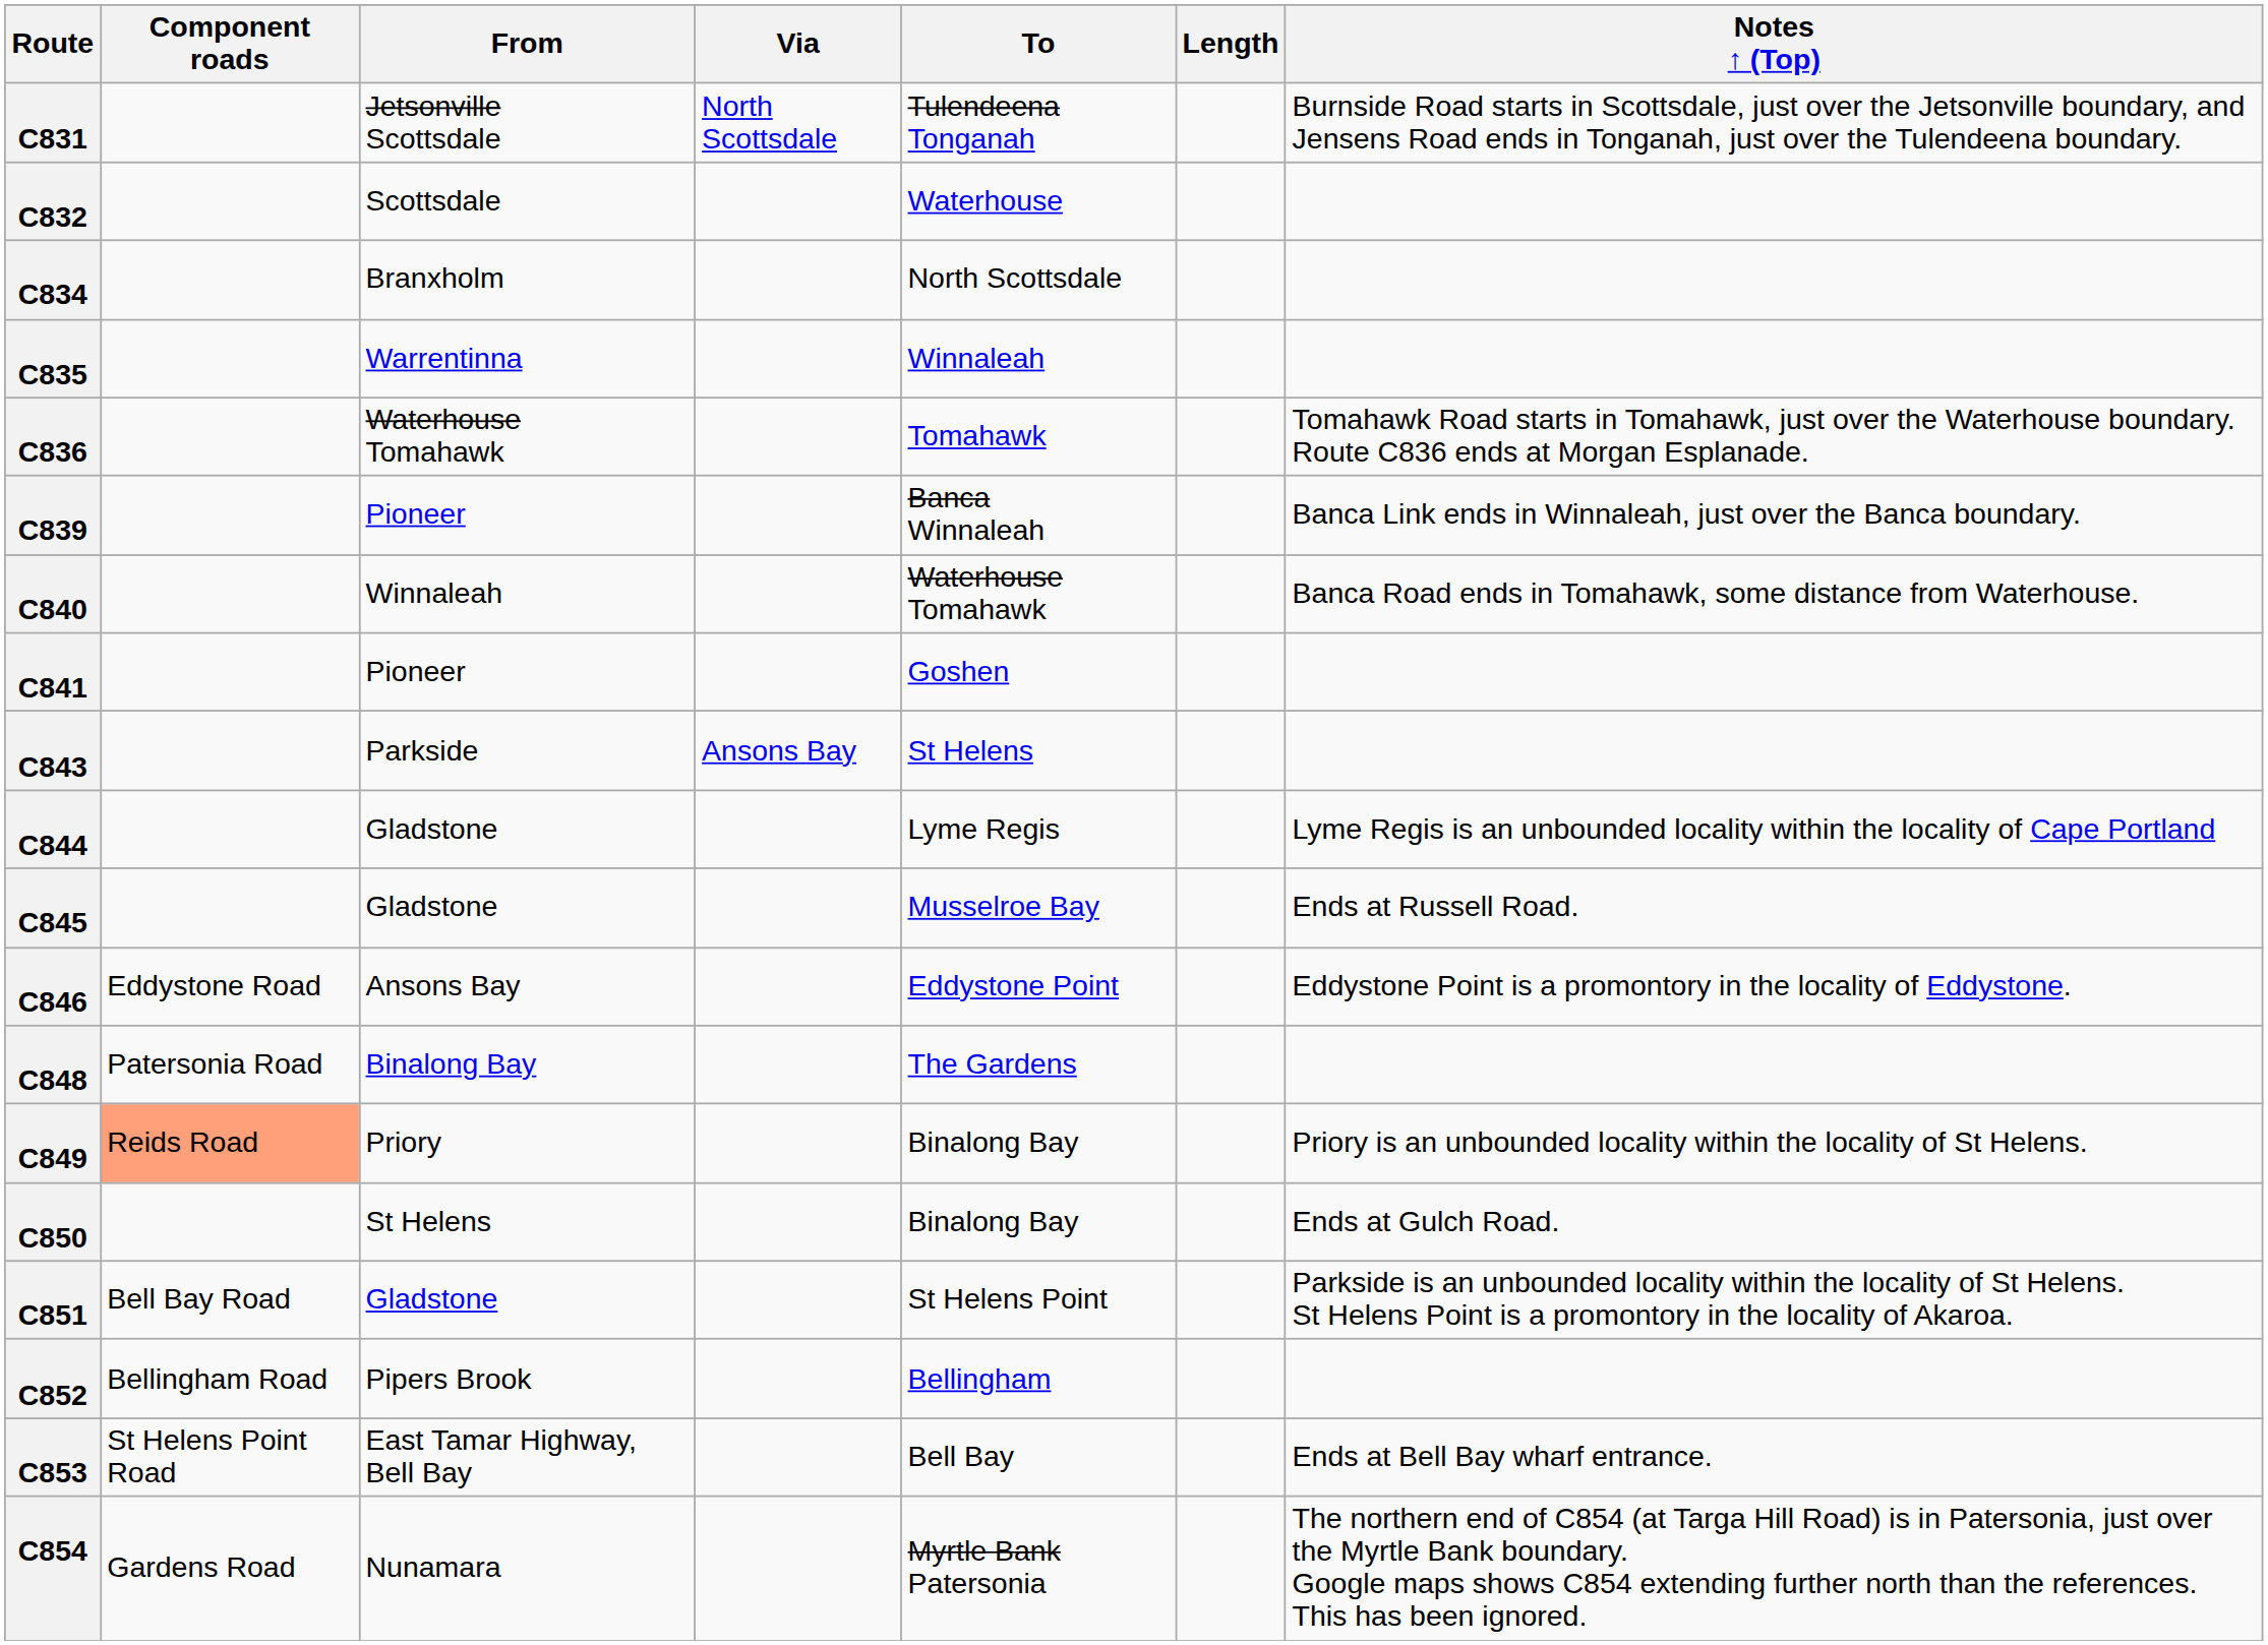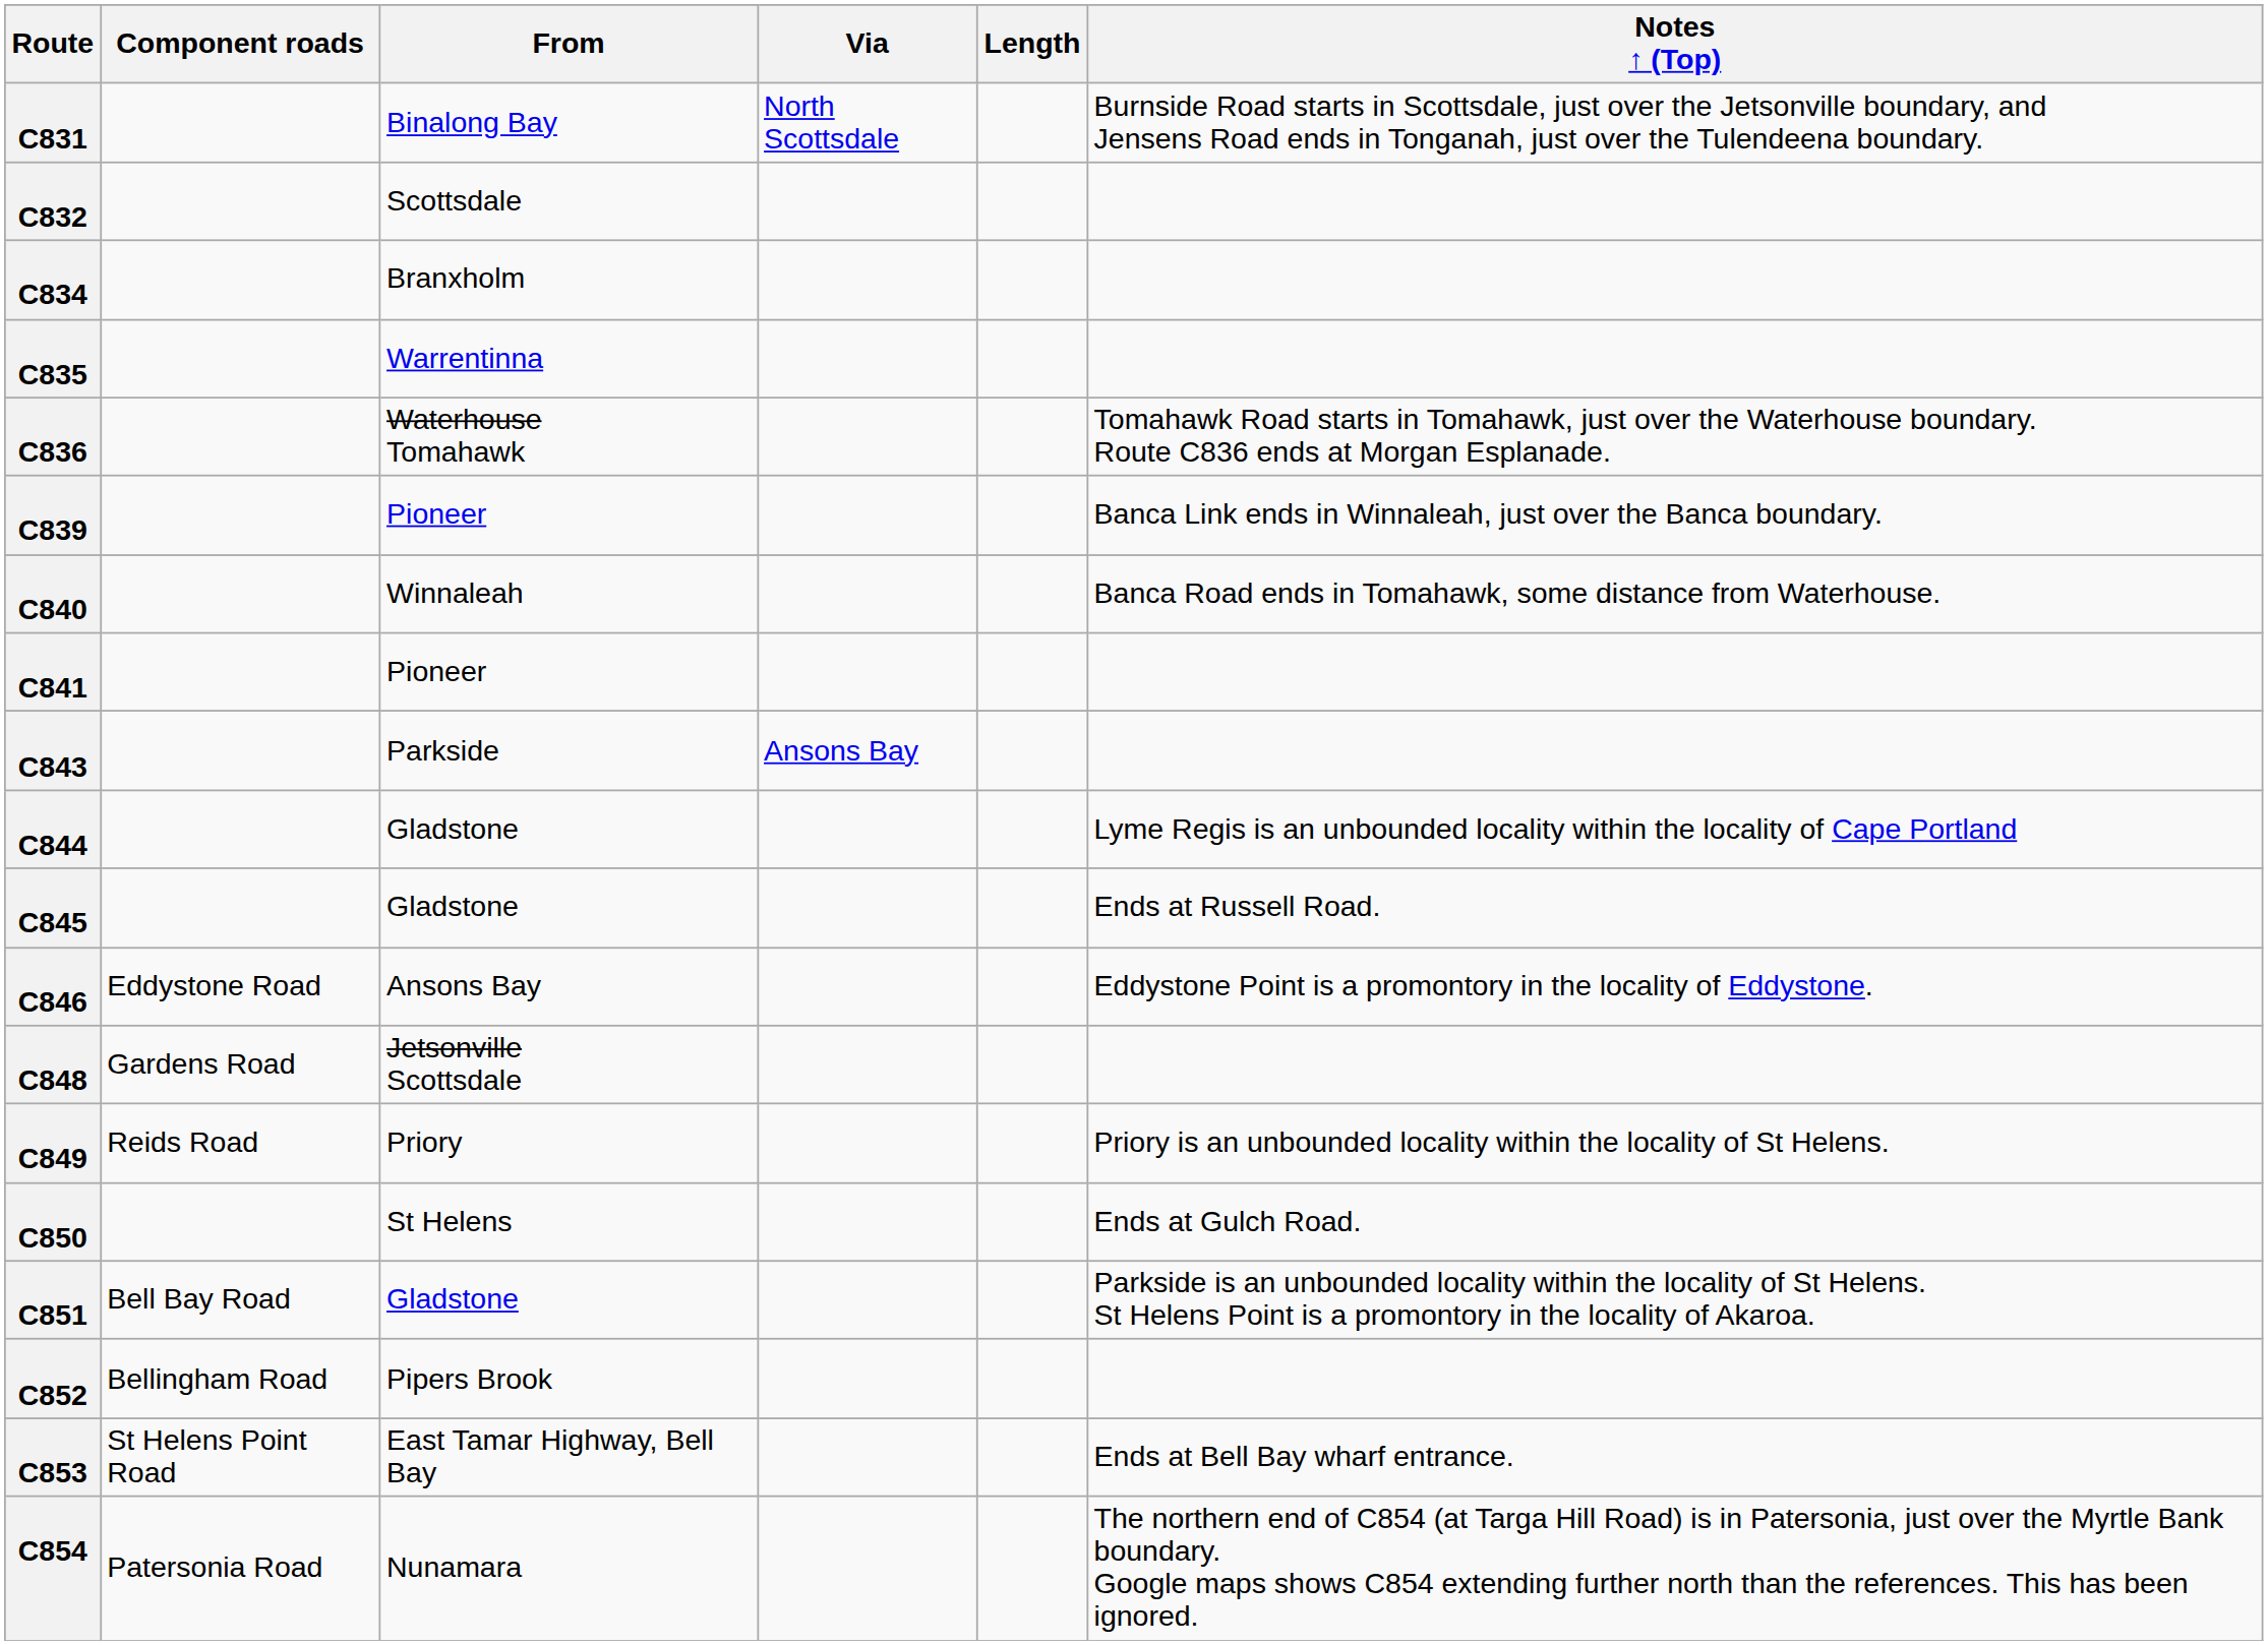 <table class="wikitable">
 <tr>
 <th scope="col">Route</th>
 <th scope="col">Component roads</th>
 <th scope="col">From</th>
 <th scope="col">Via</th>
-<th scope="col">To</th>
 <th scope="col">Length</th>
 <th scope="col">Notes<br><a href='#'>↑ (Top)</a></th>
 </tr>
 <tr>
 <th style="vertical-align:top; white-space:nowrap;"><br>C831</th>
 <td></td>
-<td> <s>Jetsonville</s> <br> Scottsdale</td>
+<td><a href='#'>Binalong Bay</a></td>
 <td><a href='#'>North Scottsdale</a></td>
-<td> <s>Tulendeena</s> <br> <a href='#'>Tonganah</a></td>
 <td></td>
 <td> Burnside Road starts in Scottsdale, just over the Jetsonville boundary, and <br> Jensens Road ends in Tonganah, just over the Tulendeena boundary.</td>
 </tr>
 <tr>
 <th style="vertical-align:top; white-space:nowrap;"><br>C832</th>
 <td></td>
 <td>Scottsdale</td>
 <td></td>
-<td><a href='#'>Waterhouse</a></td>
 <td></td>
 <td></td>
 </tr>
 <tr>
 <th style="vertical-align:top; white-space:nowrap;"><br>C834</th>
 <td></td>
 <td>Branxholm</td>
 <td></td>
-<td>North Scottsdale</td>
 <td></td>
 <td></td>
 </tr>
 <tr>
 <th style="vertical-align:top; white-space:nowrap;"><br>C835</th>
 <td></td>
 <td><a href='#'>Warrentinna</a></td>
 <td></td>
-<td><a href='#'>Winnaleah</a></td>
 <td></td>
 <td></td>
 </tr>
 <tr>
 <th style="vertical-align:top; white-space:nowrap;"><br>C836</th>
 <td></td>
 <td> <s>Waterhouse</s> <br> Tomahawk</td>
 <td></td>
-<td><a href='#'>Tomahawk</a></td>
 <td></td>
 <td>Tomahawk Road starts in Tomahawk, just over the Waterhouse boundary. <br> Route C836 ends at Morgan Esplanade.</td>
 </tr>
 <tr>
 <th style="vertical-align:top; white-space:nowrap;"><br>C839</th>
 <td></td>
 <td><a href='#'>Pioneer</a></td>
 <td></td>
-<td> <s>Banca</s> <br> Winnaleah</td>
 <td></td>
 <td>Banca Link ends in Winnaleah, just over the Banca boundary.</td>
 </tr>
 <tr>
 <th style="vertical-align:top; white-space:nowrap;"><br>C840</th>
 <td></td>
 <td>Winnaleah</td>
 <td></td>
-<td> <s>Waterhouse</s> Tomahawk</td>
 <td></td>
 <td>Banca Road ends in Tomahawk, some distance from Waterhouse.</td>
 </tr>
 <tr>
 <th style="vertical-align:top; white-space:nowrap;"><br>C841</th>
 <td></td>
 <td>Pioneer</td>
 <td></td>
-<td><a href='#'>Goshen</a></td>
 <td></td>
 <td></td>
 </tr>
 <tr>
 <th style="vertical-align:top; white-space:nowrap;"><br>C843</th>
 <td></td>
 <td>Parkside</td>
 <td><a href='#'>Ansons Bay</a></td>
-<td><a href='#'>St Helens</a></td>
 <td></td>
 <td></td>
 </tr>
 <tr>
 <th style="vertical-align:top; white-space:nowrap;"><br>C844</th>
 <td></td>
 <td>Gladstone</td>
 <td></td>
-<td>Lyme Regis</td>
 <td></td>
 <td>Lyme Regis is an unbounded locality within the locality of <a href='#'>Cape Portland</a></td>
 </tr>
 <tr>
 <th style="vertical-align:top; white-space:nowrap;"><br>C845</th>
 <td></td>
 <td>Gladstone</td>
 <td></td>
-<td><a href='#'>Musselroe Bay</a></td>
 <td></td>
 <td>Ends at Russell Road.</td>
 </tr>
 <tr>
 <th style="vertical-align:top; white-space:nowrap;"><br>C846</th>
 <td>Eddystone Road</td>
 <td>Ansons Bay</td>
 <td></td>
-<td><a href='#'>Eddystone Point</a></td>
 <td></td>
 <td>Eddystone Point is a promontory in the locality of <a href='#'>Eddystone</a>.</td>
 </tr>
 <tr>
 <th style="vertical-align:top; white-space:nowrap;"><br>C848</th>
-<td>Patersonia Road</td>
-<td><a href='#'>Binalong Bay</a></td>
+<td>Gardens Road</td>
+<td> <s>Jetsonville</s> <br> Scottsdale</td>
 <td></td>
-<td><a href='#'>The Gardens</a></td>
 <td></td>
 <td></td>
 </tr>
 <tr>
 <th style="vertical-align:top; white-space:nowrap;"><br>C849</th>
-<td style="background: lightsalmon;">Reids Road</td>
+<td>Reids Road</td>
 <td>Priory</td>
 <td></td>
-<td>Binalong Bay</td>
 <td></td>
 <td>Priory is an unbounded locality within the locality of St Helens.</td>
 </tr>
 <tr>
 <th style="vertical-align:top; white-space:nowrap;"><br>C850</th>
 <td></td>
 <td>St Helens</td>
 <td></td>
-<td>Binalong Bay</td>
 <td></td>
 <td>Ends at Gulch Road.</td>
 </tr>
 <tr>
 <th style="vertical-align:top; white-space:nowrap;"><br>C851</th>
 <td>Bell Bay Road</td>
 <td><a href='#'>Gladstone</a></td>
 <td></td>
-<td>St Helens Point</td>
 <td></td>
 <td>Parkside is an unbounded locality within the locality of St Helens. <br> St Helens Point is a promontory in the locality of Akaroa.</td>
 </tr>
 <tr>
 <th style="vertical-align:top; white-space:nowrap;"><br>C852</th>
 <td>Bellingham Road</td>
 <td>Pipers Brook</td>
 <td></td>
-<td><a href='#'>Bellingham</a></td>
 <td></td>
 <td></td>
 </tr>
 <tr>
 <th style="vertical-align:top; white-space:nowrap;"><br>C853</th>
 <td>St Helens Point Road</td>
 <td>East Tamar Highway, Bell Bay</td>
 <td></td>
-<td>Bell Bay</td>
 <td></td>
 <td>Ends at Bell Bay wharf entrance.</td>
 </tr>
 <tr>
 <th style="vertical-align:top; white-space:nowrap;"><br>C854</th>
-<td>Gardens Road</td>
+<td>Patersonia Road</td>
 <td>Nunamara</td>
 <td></td>
-<td> <s>Myrtle Bank</s> <br> Patersonia</td>
 <td></td>
 <td>The northern end of C854 (at Targa Hill Road) is in Patersonia, just over the Myrtle Bank boundary. <br> Google maps shows C854 extending further north than the references. This has been ignored.</td>
 </tr>
 </table>
